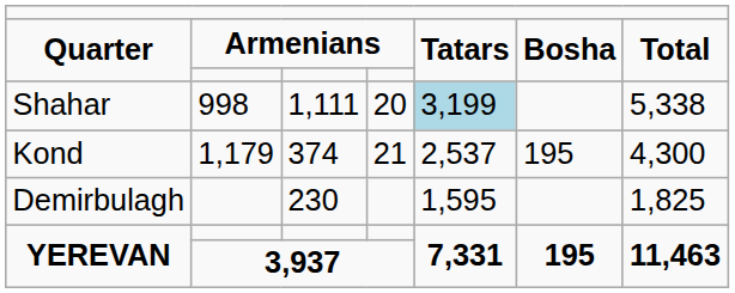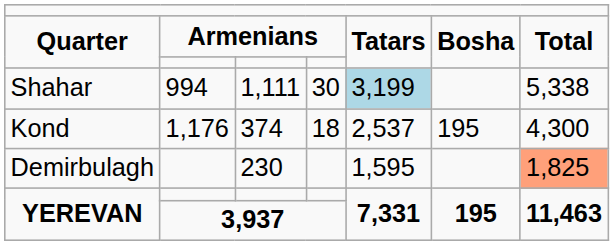 <table class="wikitable">
 <tr>
 <td colspan="7"></td>
 </tr>
 <tr>
 <td rowspan="2" style="text-align:center;"><strong>Quarter</strong></td>
 <td colspan="3" style="text-align:center;"><strong>Armenians</strong></td>
 <td rowspan="2" style="text-align:center;"><strong>Tatars</strong></td>
 <td rowspan="2" style="text-align:center;"><strong>Bosha</strong></td>
 <td rowspan="2" style="text-align:center;"><strong>Total</strong></td>
 </tr>
 <tr>
 <td></td>
 <td></td>
 <td></td>
 </tr>
 <tr>
 <td>Shahar</td>
-<td>998</td>
+<td>994</td>
 <td>1,111</td>
-<td>20</td>
+<td>30</td>
 <td style="background: lightblue;">3,199</td>
 <td></td>
 <td>5,338</td>
 </tr>
 <tr>
 <td>Kond</td>
-<td>1,179</td>
+<td>1,176</td>
 <td>374</td>
-<td>21</td>
+<td>18</td>
 <td>2,537</td>
 <td>195</td>
 <td>4,300</td>
 </tr>
 <tr>
 <td>Demirbulagh</td>
 <td></td>
 <td>230</td>
 <td></td>
 <td>1,595</td>
 <td></td>
-<td>1,825</td>
+<td style="background: lightsalmon;">1,825</td>
 </tr>
 <tr>
 <td rowspan="2" style="text-align:center;"><strong>YEREVAN</strong></td>
 <td></td>
 <td></td>
 <td></td>
 <td rowspan="2" style="text-align:center;"><strong>7,331</strong></td>
 <td rowspan="2" style="text-align:center;"><strong>195</strong></td>
 <td rowspan="2" style="text-align:center;"><strong>11,463</strong></td>
 </tr>
 <tr>
 <td colspan="3" style="text-align:center;"><strong>3,937</strong></td>
 </tr>
 </table>
